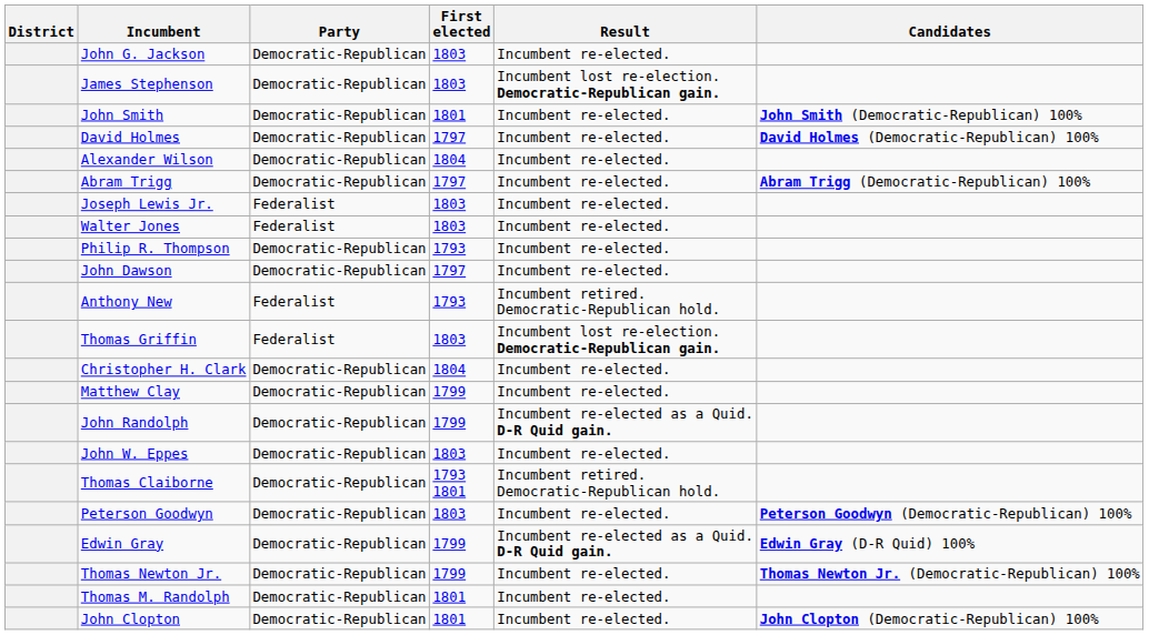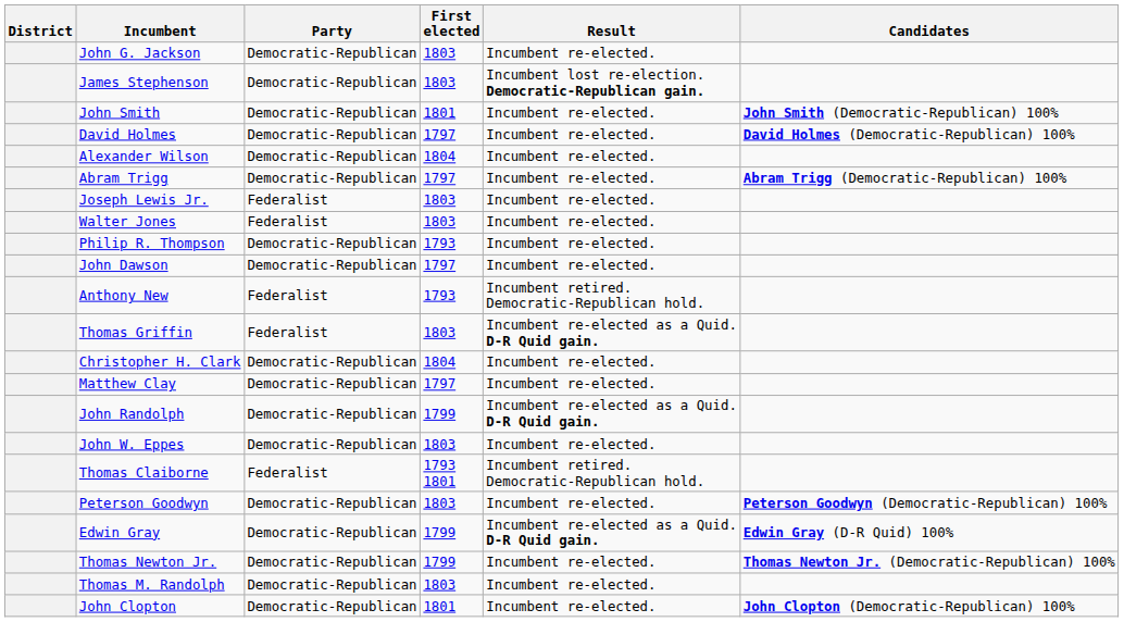 <table class=wikitable>
 <tr valign=bottom>
 <th>District</th>
 <th>Incumbent</th>
 <th>Party</th>
 <th>First<br>elected</th>
 <th>Result</th>
 <th>Candidates</th>
 </tr>
 <tr>
 <th></th>
 <td><a href='#'>John G. Jackson</a></td>
 <td>Democratic-Republican</td>
 <td><a href='#'>1803</a></td>
 <td>Incumbent re-elected.</td>
 <td nowrap></td>
 </tr>
 <tr>
 <th></th>
 <td><a href='#'>James Stephenson</a></td>
 <td>Democratic-Republican</td>
 <td><a href='#'>1803</a></td>
 <td>Incumbent lost re-election.<br><strong>Democratic-Republican gain.</strong></td>
 <td nowrap></td>
 </tr>
 <tr>
 <th></th>
 <td><a href='#'>John Smith</a></td>
 <td>Democratic-Republican</td>
 <td><a href='#'>1801</a></td>
 <td>Incumbent re-elected.</td>
 <td nowrap><strong> <a href='#'>John Smith</a></strong> (Democratic-Republican) 100%</td>
 </tr>
 <tr>
 <th></th>
 <td><a href='#'>David Holmes</a></td>
 <td>Democratic-Republican</td>
 <td><a href='#'>1797</a></td>
 <td>Incumbent re-elected.</td>
 <td nowrap><strong> <a href='#'>David Holmes</a></strong> (Democratic-Republican) 100%</td>
 </tr>
 <tr>
 <th></th>
 <td><a href='#'>Alexander Wilson</a></td>
 <td>Democratic-Republican</td>
 <td><a href='#'>1804 </a></td>
 <td>Incumbent re-elected.</td>
 <td nowrap></td>
 </tr>
 <tr>
 <th></th>
 <td><a href='#'>Abram Trigg</a></td>
 <td>Democratic-Republican</td>
 <td><a href='#'>1797</a></td>
 <td>Incumbent re-elected.</td>
 <td nowrap><strong> <a href='#'>Abram Trigg</a></strong> (Democratic-Republican) 100%</td>
 </tr>
 <tr>
 <th></th>
 <td><a href='#'>Joseph Lewis Jr.</a></td>
 <td>Federalist</td>
 <td><a href='#'>1803</a></td>
 <td>Incumbent re-elected.</td>
 <td nowrap></td>
 </tr>
 <tr>
 <th></th>
 <td><a href='#'>Walter Jones</a></td>
 <td>Federalist</td>
 <td><a href='#'>1803</a></td>
 <td>Incumbent re-elected.</td>
 <td nowrap></td>
 </tr>
 <tr>
 <th></th>
 <td><a href='#'>Philip R. Thompson</a></td>
 <td>Democratic-Republican</td>
 <td><a href='#'>1793</a></td>
 <td>Incumbent re-elected.</td>
 <td nowrap></td>
 </tr>
 <tr>
 <th></th>
 <td><a href='#'>John Dawson</a></td>
 <td>Democratic-Republican</td>
 <td><a href='#'>1797</a></td>
 <td>Incumbent re-elected.</td>
 <td nowrap></td>
 </tr>
 <tr>
 <th></th>
 <td><a href='#'>Anthony New</a></td>
 <td>Federalist</td>
 <td><a href='#'>1793</a></td>
 <td>Incumbent retired.<br>Democratic-Republican hold.</td>
 <td nowrap></td>
 </tr>
 <tr>
 <th></th>
 <td><a href='#'>Thomas Griffin</a></td>
 <td>Federalist</td>
 <td><a href='#'>1803</a></td>
-<td>Incumbent lost re-election.<br><strong>Democratic-Republican gain.</strong></td>
+<td>Incumbent re-elected as a  Quid.<br><strong>D-R Quid gain.</strong></td>
 <td nowrap></td>
 </tr>
 <tr>
 <th></th>
 <td><a href='#'>Christopher H. Clark</a></td>
 <td>Democratic-Republican</td>
 <td><a href='#'>1804 </a></td>
 <td>Incumbent re-elected.</td>
 <td nowrap></td>
 </tr>
 <tr>
 <th></th>
 <td><a href='#'>Matthew Clay</a></td>
 <td>Democratic-Republican</td>
-<td><a href='#'>1799</a></td>
+<td><a href='#'>1797</a></td>
 <td>Incumbent re-elected.</td>
 <td nowrap></td>
 </tr>
 <tr>
 <th></th>
 <td><a href='#'>John Randolph</a></td>
 <td>Democratic-Republican</td>
 <td><a href='#'>1799</a></td>
 <td>Incumbent re-elected as a  Quid.<br><strong>D-R Quid gain.</strong></td>
 <td nowrap></td>
 </tr>
 <tr>
 <th></th>
 <td><a href='#'>John W. Eppes</a></td>
 <td>Democratic-Republican</td>
 <td><a href='#'>1803</a></td>
 <td>Incumbent re-elected.</td>
 <td nowrap></td>
 </tr>
 <tr>
 <th></th>
 <td><a href='#'>Thomas Claiborne</a></td>
-<td>Democratic-Republican</td>
+<td>Federalist</td>
 <td><a href='#'>1793</a><br><a href='#'>1801</a></td>
 <td>Incumbent retired.<br>Democratic-Republican hold.</td>
 <td nowrap></td>
 </tr>
 <tr>
 <th></th>
 <td><a href='#'>Peterson Goodwyn</a></td>
 <td>Democratic-Republican</td>
 <td><a href='#'>1803</a></td>
 <td>Incumbent re-elected.</td>
 <td nowrap><strong> <a href='#'>Peterson Goodwyn</a></strong> (Democratic-Republican) 100%</td>
 </tr>
 <tr>
 <th></th>
 <td><a href='#'>Edwin Gray</a></td>
 <td>Democratic-Republican</td>
 <td><a href='#'>1799</a></td>
 <td>Incumbent re-elected as a  Quid.<br><strong>D-R Quid gain.</strong></td>
 <td nowrap><strong> <a href='#'>Edwin Gray</a></strong> (D-R Quid) 100%</td>
 </tr>
 <tr>
 <th></th>
 <td><a href='#'>Thomas Newton Jr.</a></td>
 <td>Democratic-Republican</td>
 <td><a href='#'>1799</a></td>
 <td>Incumbent re-elected.</td>
 <td nowrap><strong> <a href='#'>Thomas Newton Jr.</a></strong> (Democratic-Republican) 100%</td>
 </tr>
 <tr>
 <th></th>
 <td><a href='#'>Thomas M. Randolph</a></td>
 <td>Democratic-Republican</td>
-<td><a href='#'>1801</a></td>
+<td><a href='#'>1803</a></td>
 <td>Incumbent re-elected.</td>
 <td nowrap></td>
 </tr>
 <tr>
 <th></th>
 <td><a href='#'>John Clopton</a></td>
 <td>Democratic-Republican</td>
 <td><a href='#'>1801</a></td>
 <td>Incumbent re-elected.</td>
 <td nowrap><strong> <a href='#'>John Clopton</a></strong> (Democratic-Republican) 100%</td>
 </tr>
 </table>
